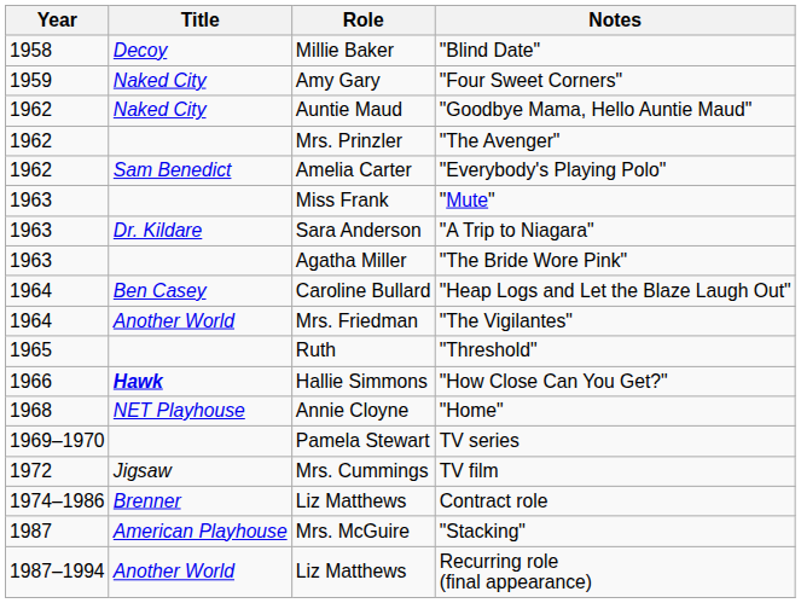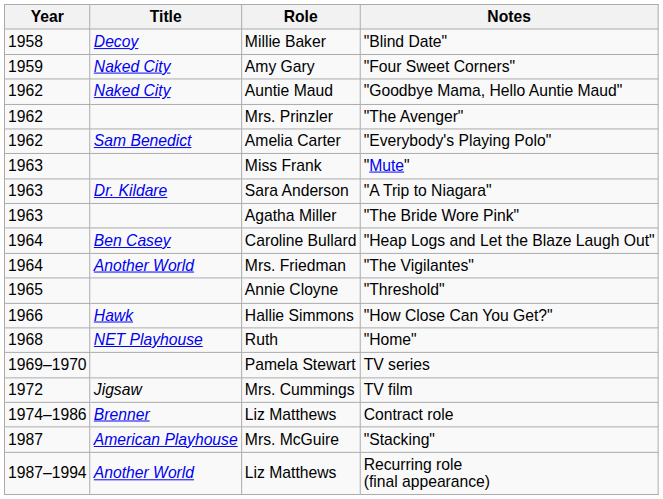 <table class="wikitable sortable">
 <tr>
 <th>Year</th>
 <th>Title</th>
 <th>Role</th>
 <th class="unsortable">Notes</th>
 </tr>
 <tr>
 <td>1958</td>
 <td><em><a href='#'>Decoy</a></em></td>
 <td>Millie Baker</td>
 <td>"Blind Date"</td>
 </tr>
 <tr>
 <td>1959</td>
 <td><em><a href='#'>Naked City</a></em></td>
 <td>Amy Gary</td>
 <td>"Four Sweet Corners"</td>
 </tr>
 <tr>
 <td>1962</td>
 <td><em><a href='#'>Naked City</a></em></td>
 <td>Auntie Maud</td>
 <td>"Goodbye Mama, Hello Auntie Maud"</td>
 </tr>
 <tr>
 <td>1962</td>
 <td><em></em></td>
 <td>Mrs. Prinzler</td>
 <td>"The Avenger"</td>
 </tr>
 <tr>
 <td>1962</td>
 <td><em><a href='#'>Sam Benedict</a></em></td>
 <td>Amelia Carter</td>
 <td>"Everybody's Playing Polo"</td>
 </tr>
 <tr>
 <td>1963</td>
 <td><em></em></td>
 <td>Miss Frank</td>
 <td>"<a href='#'>Mute</a>"</td>
 </tr>
 <tr>
 <td>1963</td>
 <td><em><a href='#'>Dr. Kildare</a></em></td>
 <td>Sara Anderson</td>
 <td>"A Trip to Niagara"</td>
 </tr>
 <tr>
 <td>1963</td>
 <td><em></em></td>
 <td>Agatha Miller</td>
 <td>"The Bride Wore Pink"</td>
 </tr>
 <tr>
 <td>1964</td>
 <td><em><a href='#'>Ben Casey</a></em></td>
 <td>Caroline Bullard</td>
 <td>"Heap Logs and Let the Blaze Laugh Out"</td>
 </tr>
 <tr>
 <td>1964</td>
 <td><em><a href='#'>Another World</a></em></td>
 <td>Mrs. Friedman</td>
 <td>"The Vigilantes"</td>
 </tr>
 <tr>
 <td>1965</td>
 <td><em></em></td>
-<td>Ruth</td>
+<td>Annie Cloyne</td>
 <td>"Threshold"</td>
 </tr>
 <tr>
 <td>1966</td>
-<td><strong><em><a href='#'>Hawk</a></em></strong></td>
+<td><em><a href='#'>Hawk</a></em></td>
 <td>Hallie Simmons</td>
 <td>"How Close Can You Get?"</td>
 </tr>
 <tr>
 <td>1968</td>
 <td><em><a href='#'>NET Playhouse</a></em></td>
-<td>Annie Cloyne</td>
+<td>Ruth</td>
 <td>"Home"</td>
 </tr>
 <tr>
 <td>1969–1970</td>
 <td><em></em></td>
 <td>Pamela Stewart</td>
 <td>TV series</td>
 </tr>
 <tr>
 <td>1972</td>
 <td><em>Jigsaw</em></td>
 <td>Mrs. Cummings</td>
 <td>TV film</td>
 </tr>
 <tr>
 <td>1974–1986</td>
 <td><em><a href='#'>Brenner</a></em></td>
 <td>Liz Matthews</td>
 <td>Contract role</td>
 </tr>
 <tr>
 <td>1987</td>
 <td><em><a href='#'>American Playhouse</a></em></td>
 <td>Mrs. McGuire</td>
 <td>"Stacking"</td>
 </tr>
 <tr>
 <td>1987–1994</td>
 <td><em><a href='#'>Another World</a></em></td>
 <td>Liz Matthews</td>
 <td>Recurring role<br>(final appearance)</td>
 </tr>
 </table>
